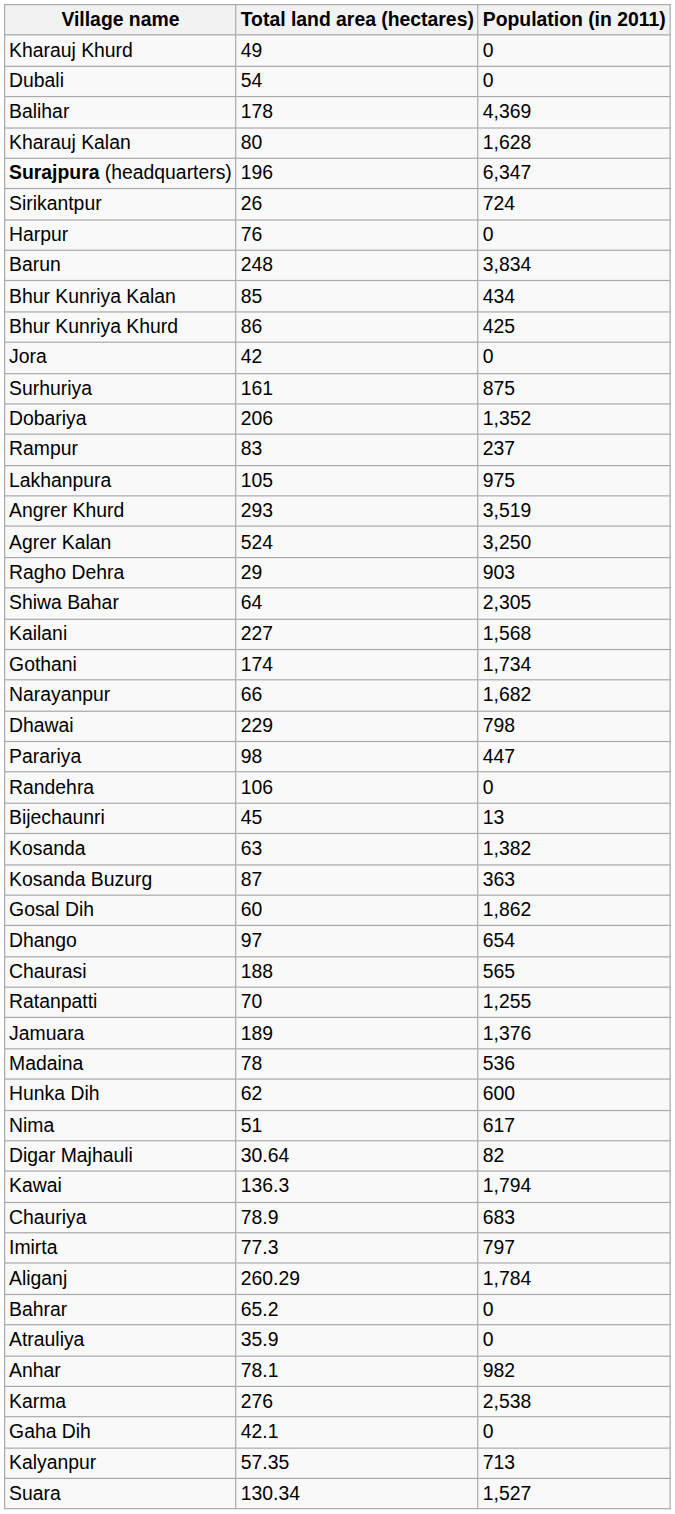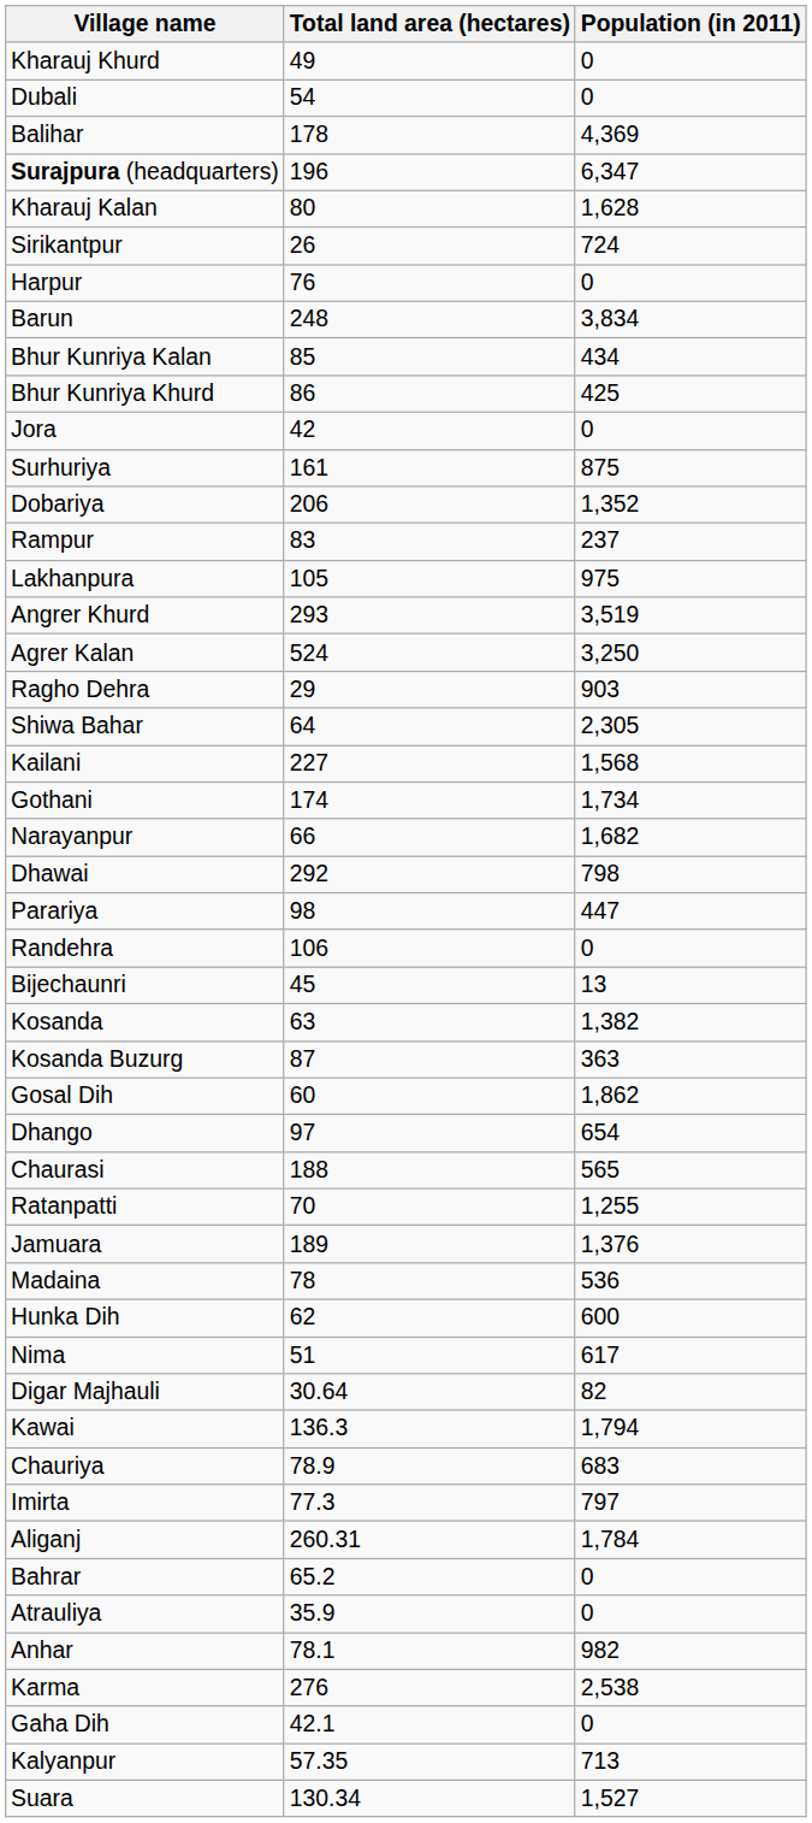 <table class="wikitable sortable">
 <tr>
 <th>Village name</th>
 <th>Total land area (hectares)</th>
 <th>Population (in 2011)</th>
 </tr>
 <tr>
 <td>Kharauj Khurd</td>
 <td>49</td>
 <td>0</td>
 </tr>
 <tr>
 <td>Dubali</td>
 <td>54</td>
 <td>0</td>
 </tr>
 <tr>
 <td>Balihar</td>
 <td>178</td>
 <td>4,369</td>
 </tr>
 <tr>
+<td><strong>Surajpura</strong> (headquarters)</td>
+<td>196</td>
+<td>6,347</td>
+</tr>
+<tr>
 <td>Kharauj Kalan</td>
 <td>80</td>
 <td>1,628</td>
-</tr>
-<tr>
-<td><strong>Surajpura</strong> (headquarters)</td>
-<td>196</td>
-<td>6,347</td>
 </tr>
 <tr>
 <td>Sirikantpur</td>
 <td>26</td>
 <td>724</td>
 </tr>
 <tr>
 <td>Harpur</td>
 <td>76</td>
 <td>0</td>
 </tr>
 <tr>
 <td>Barun</td>
 <td>248</td>
 <td>3,834</td>
 </tr>
 <tr>
 <td>Bhur Kunriya Kalan</td>
 <td>85</td>
 <td>434</td>
 </tr>
 <tr>
 <td>Bhur Kunriya Khurd</td>
 <td>86</td>
 <td>425</td>
 </tr>
 <tr>
 <td>Jora</td>
 <td>42</td>
 <td>0</td>
 </tr>
 <tr>
 <td>Surhuriya</td>
 <td>161</td>
 <td>875</td>
 </tr>
 <tr>
 <td>Dobariya</td>
 <td>206</td>
 <td>1,352</td>
 </tr>
 <tr>
 <td>Rampur</td>
 <td>83</td>
 <td>237</td>
 </tr>
 <tr>
 <td>Lakhanpura</td>
 <td>105</td>
 <td>975</td>
 </tr>
 <tr>
 <td>Angrer Khurd</td>
 <td>293</td>
 <td>3,519</td>
 </tr>
 <tr>
 <td>Agrer Kalan</td>
 <td>524</td>
 <td>3,250</td>
 </tr>
 <tr>
 <td>Ragho Dehra</td>
 <td>29</td>
 <td>903</td>
 </tr>
 <tr>
 <td>Shiwa Bahar</td>
 <td>64</td>
 <td>2,305</td>
 </tr>
 <tr>
 <td>Kailani</td>
 <td>227</td>
 <td>1,568</td>
 </tr>
 <tr>
 <td>Gothani</td>
 <td>174</td>
 <td>1,734</td>
 </tr>
 <tr>
 <td>Narayanpur</td>
 <td>66</td>
 <td>1,682</td>
 </tr>
 <tr>
 <td>Dhawai</td>
-<td>229</td>
+<td>292</td>
 <td>798</td>
 </tr>
 <tr>
 <td>Parariya</td>
 <td>98</td>
 <td>447</td>
 </tr>
 <tr>
 <td>Randehra</td>
 <td>106</td>
 <td>0</td>
 </tr>
 <tr>
 <td>Bijechaunri</td>
 <td>45</td>
 <td>13</td>
 </tr>
 <tr>
 <td>Kosanda</td>
 <td>63</td>
 <td>1,382</td>
 </tr>
 <tr>
 <td>Kosanda Buzurg</td>
 <td>87</td>
 <td>363</td>
 </tr>
 <tr>
 <td>Gosal Dih</td>
 <td>60</td>
 <td>1,862</td>
 </tr>
 <tr>
 <td>Dhango</td>
 <td>97</td>
 <td>654</td>
 </tr>
 <tr>
 <td>Chaurasi</td>
 <td>188</td>
 <td>565</td>
 </tr>
 <tr>
 <td>Ratanpatti</td>
 <td>70</td>
 <td>1,255</td>
 </tr>
 <tr>
 <td>Jamuara</td>
 <td>189</td>
 <td>1,376</td>
 </tr>
 <tr>
 <td>Madaina</td>
 <td>78</td>
 <td>536</td>
 </tr>
 <tr>
 <td>Hunka Dih</td>
 <td>62</td>
 <td>600</td>
 </tr>
 <tr>
 <td>Nima</td>
 <td>51</td>
 <td>617</td>
 </tr>
 <tr>
 <td>Digar Majhauli</td>
 <td>30.64</td>
 <td>82</td>
 </tr>
 <tr>
 <td>Kawai</td>
 <td>136.3</td>
 <td>1,794</td>
 </tr>
 <tr>
 <td>Chauriya</td>
 <td>78.9</td>
 <td>683</td>
 </tr>
 <tr>
 <td>Imirta</td>
 <td>77.3</td>
 <td>797</td>
 </tr>
 <tr>
 <td>Aliganj</td>
-<td>260.29</td>
+<td>260.31</td>
 <td>1,784</td>
 </tr>
 <tr>
 <td>Bahrar</td>
 <td>65.2</td>
 <td>0</td>
 </tr>
 <tr>
 <td>Atrauliya</td>
 <td>35.9</td>
 <td>0</td>
 </tr>
 <tr>
 <td>Anhar</td>
 <td>78.1</td>
 <td>982</td>
 </tr>
 <tr>
 <td>Karma</td>
 <td>276</td>
 <td>2,538</td>
 </tr>
 <tr>
 <td>Gaha Dih</td>
 <td>42.1</td>
 <td>0</td>
 </tr>
 <tr>
 <td>Kalyanpur</td>
 <td>57.35</td>
 <td>713</td>
 </tr>
 <tr>
 <td>Suara</td>
 <td>130.34</td>
 <td>1,527</td>
 </tr>
 </table>
